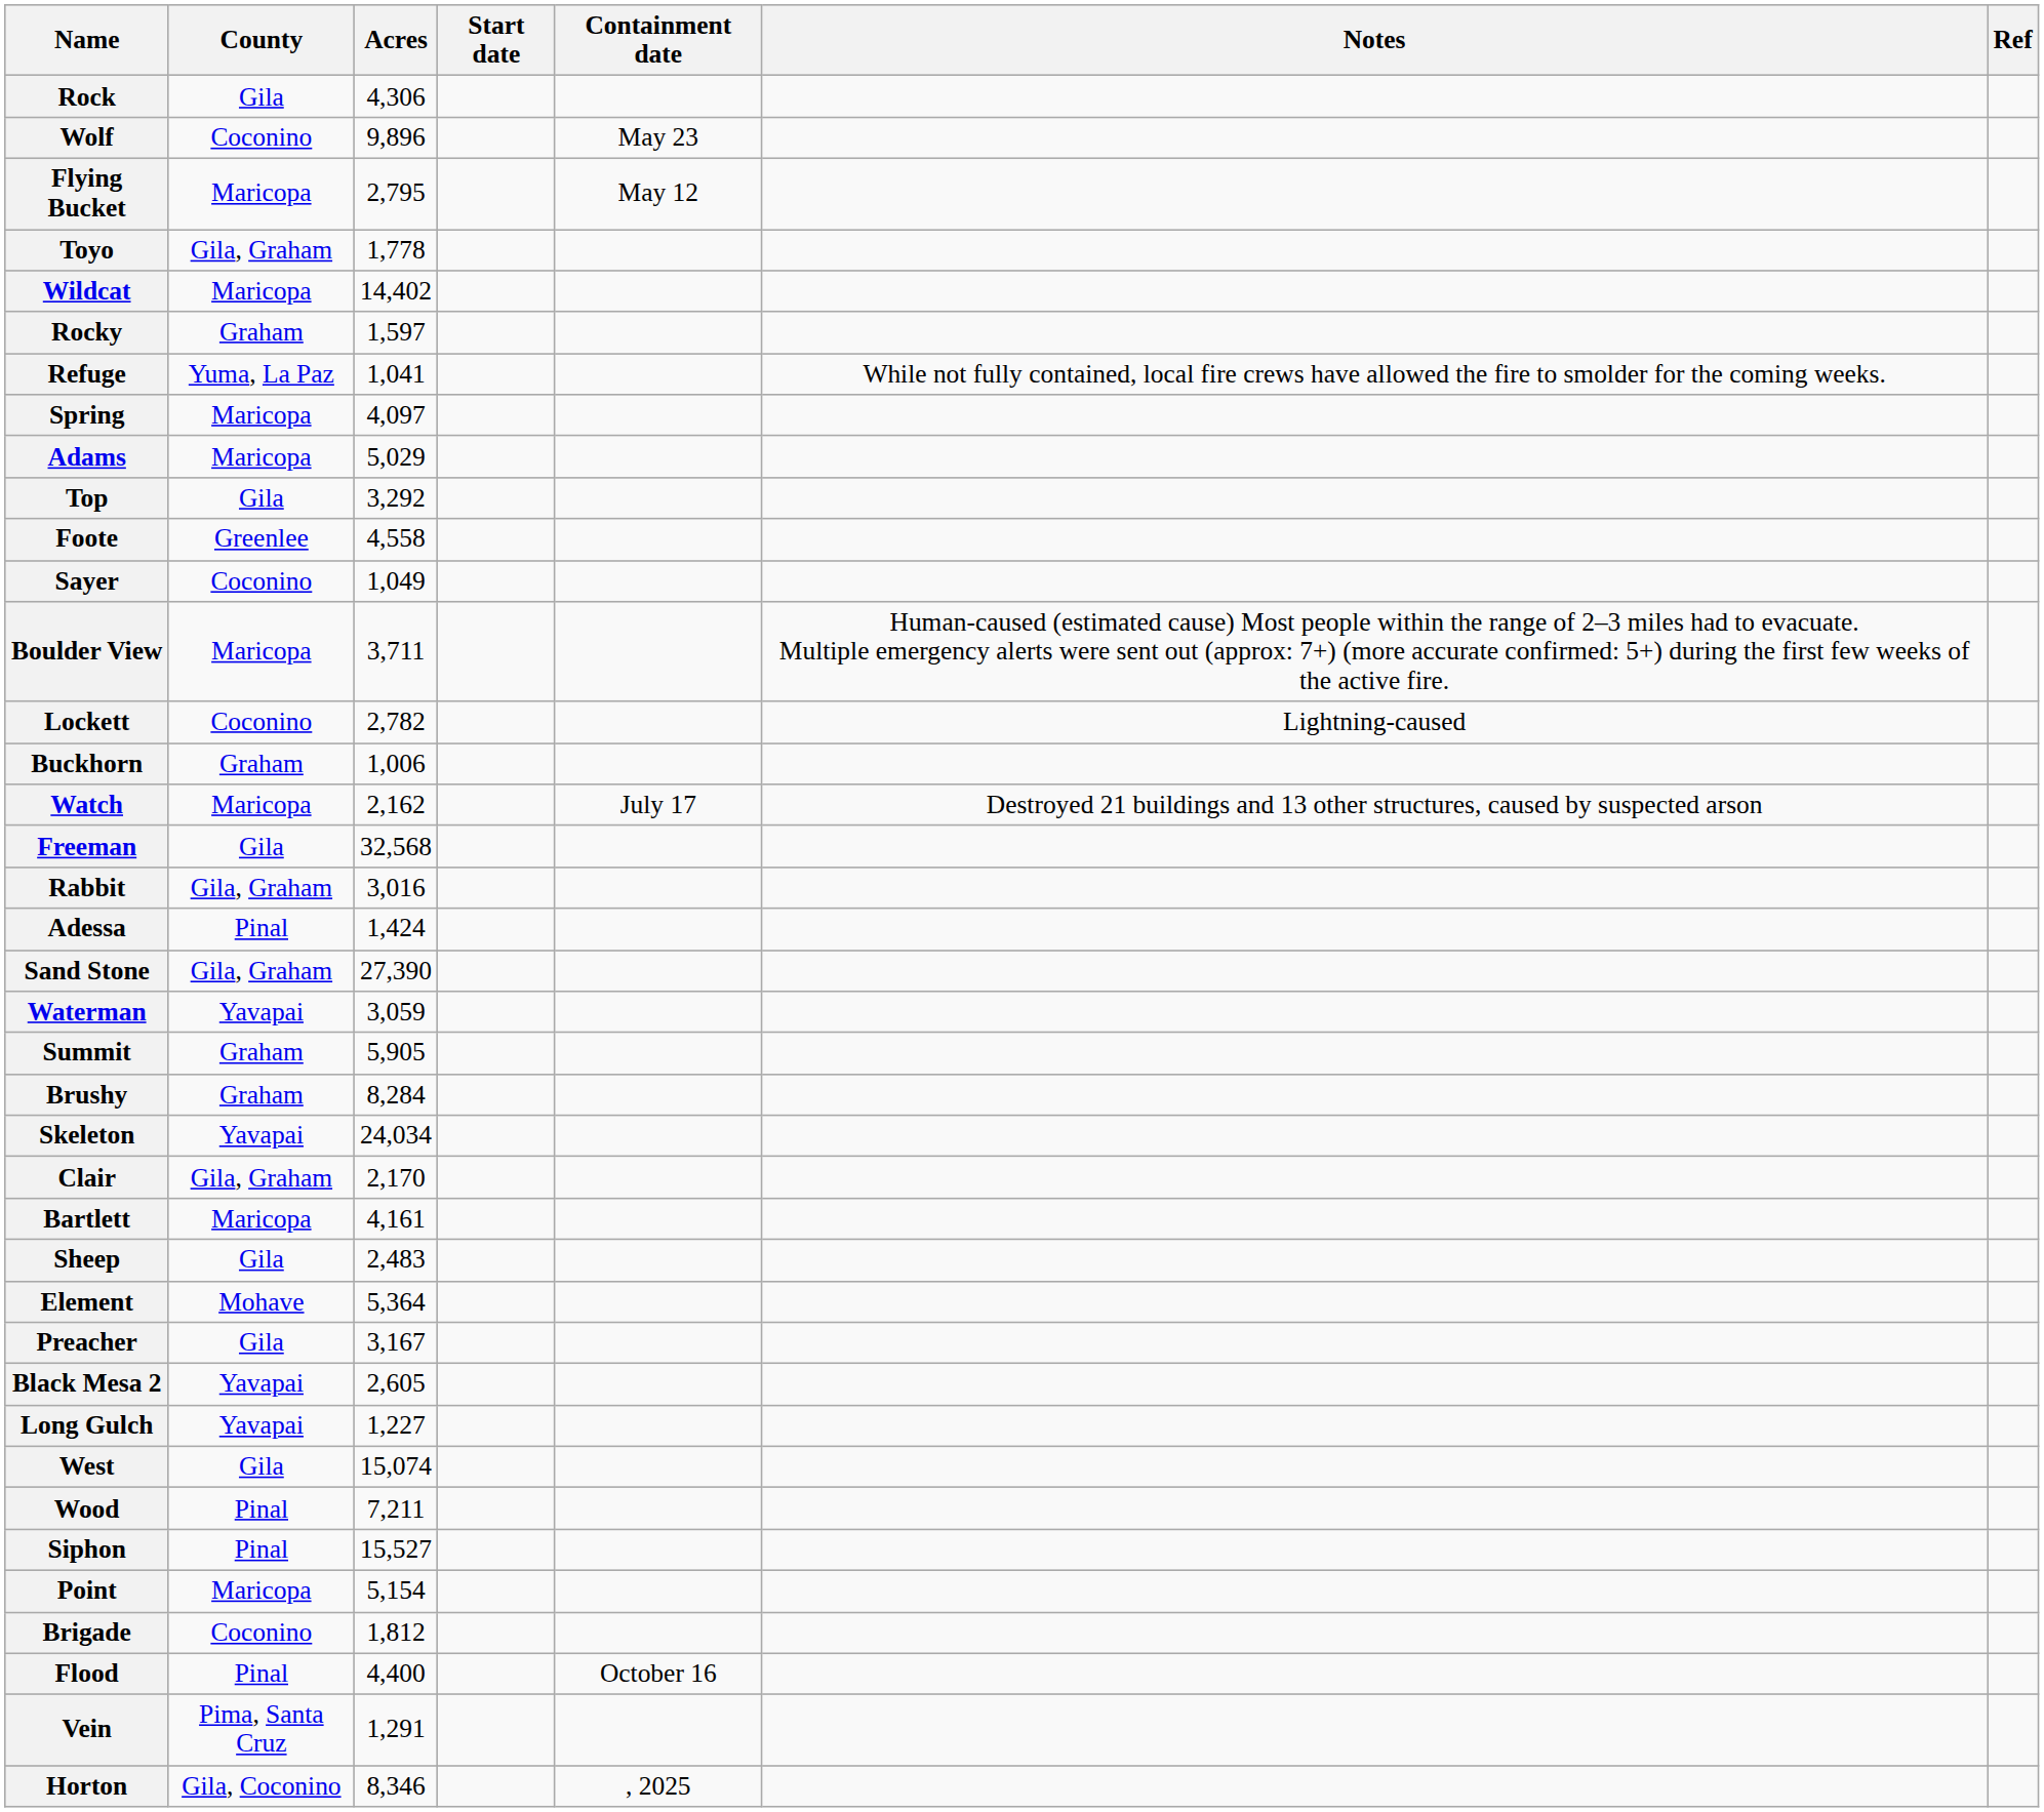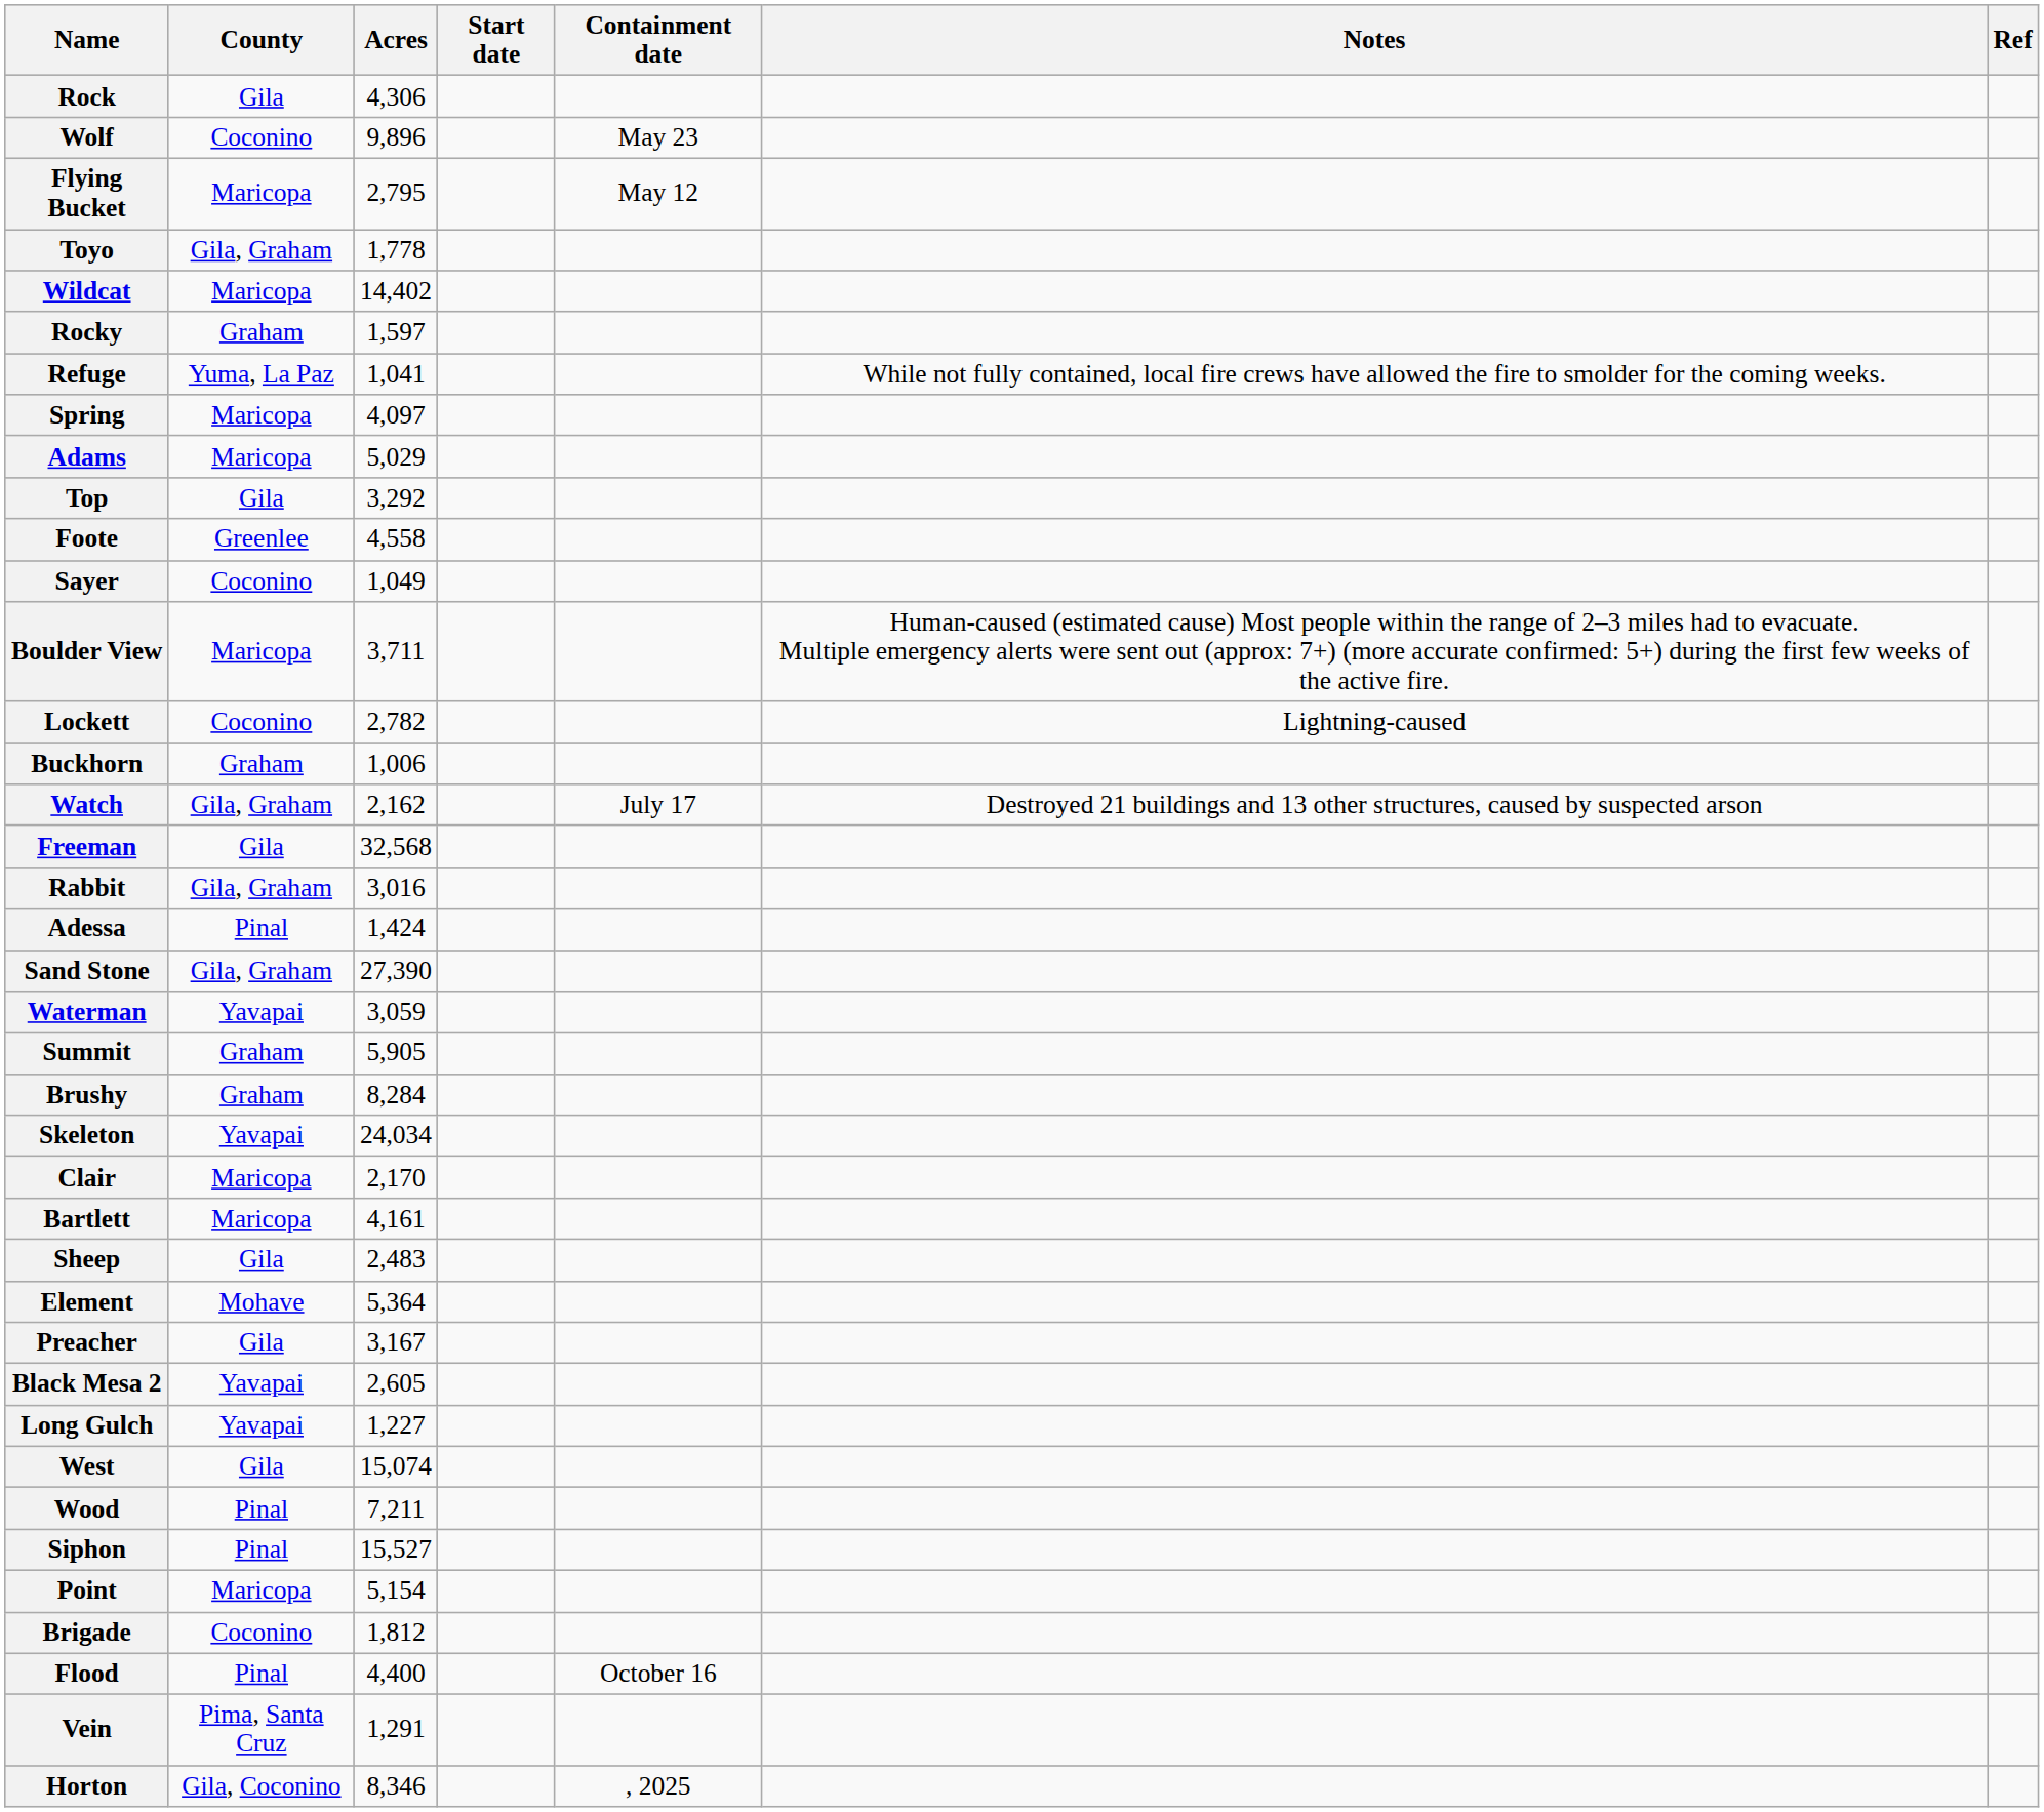 <table class="wikitable sortable plainrowheaders mw-collapsible" style="text-align:center;">
 <tr>
 <th scope="col">Name</th>
 <th scope="col">County </th>
 <th scope="col">Acres</th>
 <th scope="col">Start date</th>
 <th scope="col">Containment date</th>
 <th scope="col">Notes</th>
 <th scope="col" class="unsortable">Ref</th>
 </tr>
 <tr>
 <th scope="row">Rock</th>
 <td><a href='#'>Gila</a></td>
 <td>4,306</td>
 <td></td>
 <td></td>
 <td></td>
 <td></td>
 </tr>
 <tr>
 <th scope="row">Wolf</th>
 <td><a href='#'>Coconino</a></td>
 <td>9,896</td>
 <td></td>
 <td>May 23</td>
 <td></td>
 <td></td>
 </tr>
 <tr>
 <th scope="row">Flying Bucket</th>
 <td><a href='#'>Maricopa</a></td>
 <td>2,795</td>
 <td></td>
 <td>May 12</td>
 <td></td>
 <td></td>
 </tr>
 <tr>
 <th scope="row">Toyo</th>
 <td><a href='#'>Gila</a>, <a href='#'>Graham</a></td>
 <td>1,778</td>
 <td></td>
 <td {{center></td>
 <td></td>
 <td></td>
 </tr>
 <tr>
 <th scope="row"><a href='#'>Wildcat</a></th>
 <td><a href='#'>Maricopa</a></td>
 <td>14,402</td>
 <td></td>
 <td></td>
 <td></td>
 <td></td>
 </tr>
 <tr>
 <th scope="row">Rocky</th>
 <td><a href='#'>Graham</a></td>
 <td>1,597</td>
 <td></td>
 <td></td>
 <td></td>
 <td></td>
 </tr>
 <tr>
 <th scope="row">Refuge</th>
 <td><a href='#'>Yuma</a>, <a href='#'>La Paz</a></td>
 <td>1,041</td>
 <td></td>
 <td {{center></td>
 <td>While not fully contained, local fire crews have allowed the fire to smolder for the coming weeks.</td>
 <td></td>
 </tr>
 <tr>
 <th scope="row">Spring</th>
 <td><a href='#'>Maricopa</a></td>
 <td>4,097</td>
 <td></td>
 <td></td>
 <td></td>
 <td></td>
 </tr>
 <tr>
 <th scope="row"><a href='#'>Adams</a></th>
 <td><a href='#'>Maricopa</a></td>
 <td>5,029</td>
 <td></td>
 <td></td>
 <td></td>
 <td></td>
 </tr>
 <tr>
 <th scope="row">Top</th>
 <td><a href='#'>Gila</a></td>
 <td>3,292</td>
 <td></td>
 <td {{center></td>
 <td></td>
 <td></td>
 </tr>
 <tr>
 <th scope="row">Foote</th>
 <td><a href='#'>Greenlee</a></td>
 <td>4,558</td>
 <td></td>
 <td></td>
 <td></td>
 <td></td>
 </tr>
 <tr>
 <th scope="row">Sayer</th>
 <td><a href='#'>Coconino</a></td>
 <td>1,049</td>
 <td></td>
 <td></td>
 <td></td>
 <td></td>
 </tr>
 <tr>
 <th scope="row">Boulder View</th>
 <td><a href='#'>Maricopa</a></td>
 <td>3,711</td>
 <td></td>
 <td></td>
 <td>Human-caused (estimated cause) Most people within the range of 2–3 miles had to evacuate.<br>Multiple emergency alerts were sent out (approx: 7+) (more accurate confirmed: 5+) during the first few weeks of the active fire.</td>
 <td></td>
 </tr>
 <tr>
 <th scope="row">Lockett</th>
 <td><a href='#'>Coconino</a></td>
 <td>2,782</td>
 <td></td>
 <td></td>
 <td>Lightning-caused</td>
 <td></td>
 </tr>
 <tr>
 <th scope="row">Buckhorn</th>
 <td><a href='#'>Graham</a></td>
 <td>1,006</td>
 <td></td>
 <td></td>
 <td></td>
 <td></td>
 </tr>
 <tr>
 <th scope="row"><a href='#'>Watch</a></th>
-<td><a href='#'>Maricopa</a></td>
+<td><a href='#'>Gila</a>, <a href='#'>Graham</a></td>
 <td>2,162</td>
 <td></td>
 <td>July 17</td>
 <td>Destroyed 21 buildings and 13 other structures, caused by suspected arson</td>
 <td></td>
 </tr>
 <tr>
 <th scope="row"><a href='#'>Freeman</a></th>
 <td><a href='#'>Gila</a></td>
 <td>32,568</td>
 <td></td>
 <td></td>
 <td></td>
 <td></td>
 </tr>
 <tr>
 <th scope="row">Rabbit</th>
 <td><a href='#'>Gila</a>, <a href='#'>Graham</a></td>
 <td>3,016</td>
 <td></td>
 <td></td>
 <td></td>
 <td></td>
 </tr>
 <tr>
 <th scope="row">Adessa</th>
 <td><a href='#'>Pinal</a></td>
 <td>1,424</td>
 <td></td>
 <td></td>
 <td></td>
 <td></td>
 </tr>
 <tr>
 <th scope="row">Sand Stone</th>
 <td><a href='#'>Gila</a>, <a href='#'>Graham</a></td>
 <td>27,390</td>
 <td></td>
 <td></td>
 <td></td>
 <td></td>
 </tr>
 <tr>
 <th scope="row"><a href='#'>Waterman</a></th>
 <td><a href='#'>Yavapai</a></td>
 <td>3,059</td>
 <td></td>
 <td></td>
 <td></td>
 <td></td>
 </tr>
 <tr>
 <th scope="row">Summit</th>
 <td><a href='#'>Graham</a></td>
 <td>5,905</td>
 <td></td>
 <td></td>
 <td></td>
 <td></td>
 </tr>
 <tr>
 <th scope="row">Brushy</th>
 <td><a href='#'>Graham</a></td>
 <td>8,284</td>
 <td></td>
 <td></td>
 <td></td>
 <td></td>
 </tr>
 <tr>
 <th scope="row">Skeleton</th>
 <td><a href='#'>Yavapai</a></td>
 <td>24,034</td>
 <td></td>
 <td></td>
 <td></td>
 <td></td>
 </tr>
 <tr>
 <th scope="row">Clair</th>
-<td><a href='#'>Gila</a>, <a href='#'>Graham</a></td>
+<td><a href='#'>Maricopa</a></td>
 <td>2,170</td>
 <td></td>
 <td></td>
 <td></td>
 <td></td>
 </tr>
 <tr>
 <th scope="row">Bartlett</th>
 <td><a href='#'>Maricopa</a></td>
 <td>4,161</td>
 <td></td>
 <td></td>
 <td></td>
 <td></td>
 </tr>
 <tr>
 <th scope="row">Sheep</th>
 <td><a href='#'>Gila</a></td>
 <td>2,483</td>
 <td></td>
 <td></td>
 <td></td>
 <td></td>
 </tr>
 <tr>
 <th scope="row">Element</th>
 <td><a href='#'>Mohave</a></td>
 <td>5,364</td>
 <td></td>
 <td></td>
 <td></td>
 <td></td>
 </tr>
 <tr>
 <th scope="row">Preacher</th>
 <td><a href='#'>Gila</a></td>
 <td>3,167</td>
 <td></td>
 <td></td>
 <td></td>
 <td></td>
 </tr>
 <tr>
 <th scope="row">Black Mesa 2</th>
 <td><a href='#'>Yavapai</a></td>
 <td>2,605</td>
 <td></td>
 <td></td>
 <td></td>
 <td></td>
 </tr>
 <tr>
 <th scope="row">Long Gulch</th>
 <td><a href='#'>Yavapai</a></td>
 <td>1,227</td>
 <td></td>
 <td></td>
 <td></td>
 <td></td>
 </tr>
 <tr>
 <th scope="row">West</th>
 <td><a href='#'>Gila</a></td>
 <td>15,074</td>
 <td></td>
 <td></td>
 <td></td>
 <td></td>
 </tr>
 <tr>
 <th scope="row">Wood</th>
 <td><a href='#'>Pinal</a></td>
 <td>7,211</td>
 <td></td>
 <td></td>
 <td></td>
 <td></td>
 </tr>
 <tr>
 <th scope="row">Siphon</th>
 <td><a href='#'>Pinal</a></td>
 <td>15,527</td>
 <td></td>
 <td></td>
 <td></td>
 <td></td>
 </tr>
 <tr>
 <th scope="row">Point</th>
 <td><a href='#'>Maricopa</a></td>
 <td>5,154</td>
 <td></td>
 <td></td>
 <td></td>
 <td></td>
 </tr>
 <tr>
 <th scope="row">Brigade</th>
 <td><a href='#'>Coconino</a></td>
 <td>1,812</td>
 <td></td>
 <td></td>
 <td></td>
 <td></td>
 </tr>
 <tr>
 <th scope="row">Flood</th>
 <td><a href='#'>Pinal</a></td>
 <td>4,400</td>
 <td></td>
 <td>October 16</td>
 <td></td>
 <td></td>
 </tr>
 <tr>
 <th scope="row">Vein</th>
 <td><a href='#'>Pima</a>, <a href='#'>Santa Cruz</a></td>
 <td>1,291</td>
 <td></td>
 <td></td>
 <td></td>
 <td></td>
 </tr>
 <tr>
 <th scope="row">Horton</th>
 <td><a href='#'>Gila</a>, <a href='#'>Coconino</a></td>
 <td>8,346</td>
 <td></td>
 <td>, 2025</td>
 <td></td>
 <td></td>
 </tr>
 </table>
